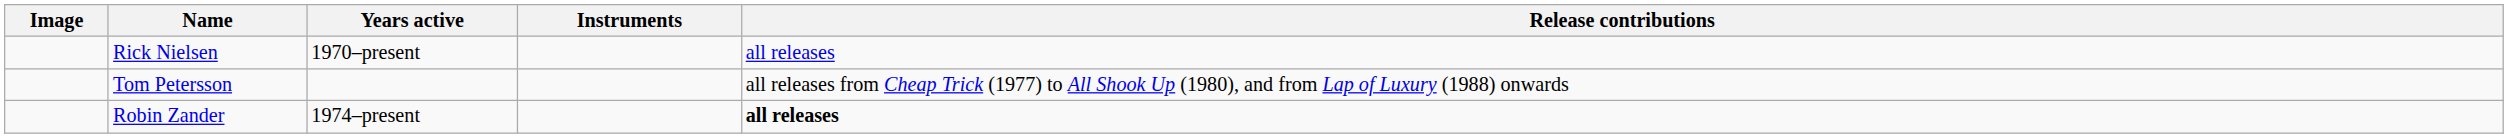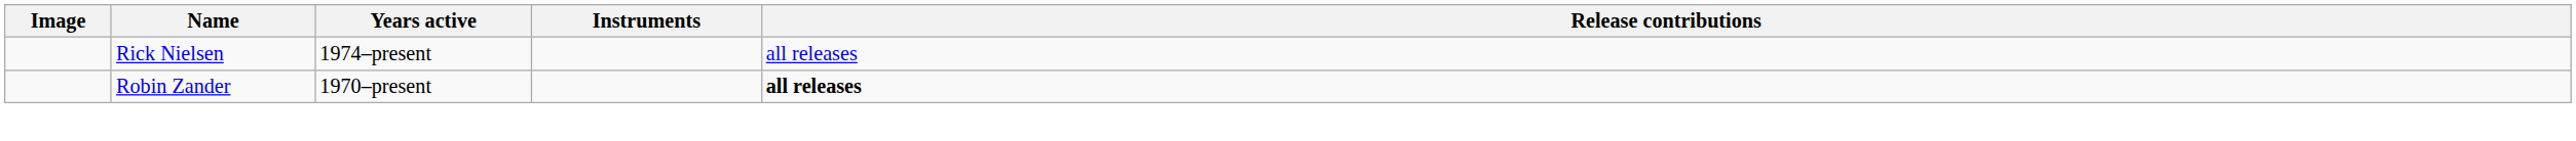 <table class="wikitable" width="100%" border="1">
 <tr>
 <th width="75">Image</th>
 <th width="150">Name</th>
 <th width="160">Years active</th>
 <th width="170">Instruments</th>
 <th>Release contributions</th>
 </tr>
 <tr>
 <td></td>
 <td><a href='#'>Rick Nielsen</a></td>
-<td>1970–present</td>
+<td>1974–present</td>
 <td></td>
 <td><a href='#'>all releases</a></td>
 </tr>
 <tr>
 <td></td>
-<td><a href='#'>Tom Petersson</a></td>
-<td></td>
-<td></td>
-<td>all releases from <em><a href='#'>Cheap Trick</a></em> (1977) to <em><a href='#'>All Shook Up</a></em> (1980), and from <em><a href='#'>Lap of Luxury</a></em> (1988) onwards</td>
-</tr>
-<tr>
-<td></td>
 <td><a href='#'>Robin Zander</a></td>
-<td>1974–present</td>
+<td>1970–present</td>
 <td></td>
 <td><strong>all releases</strong></td>
 </tr>
 </table>
